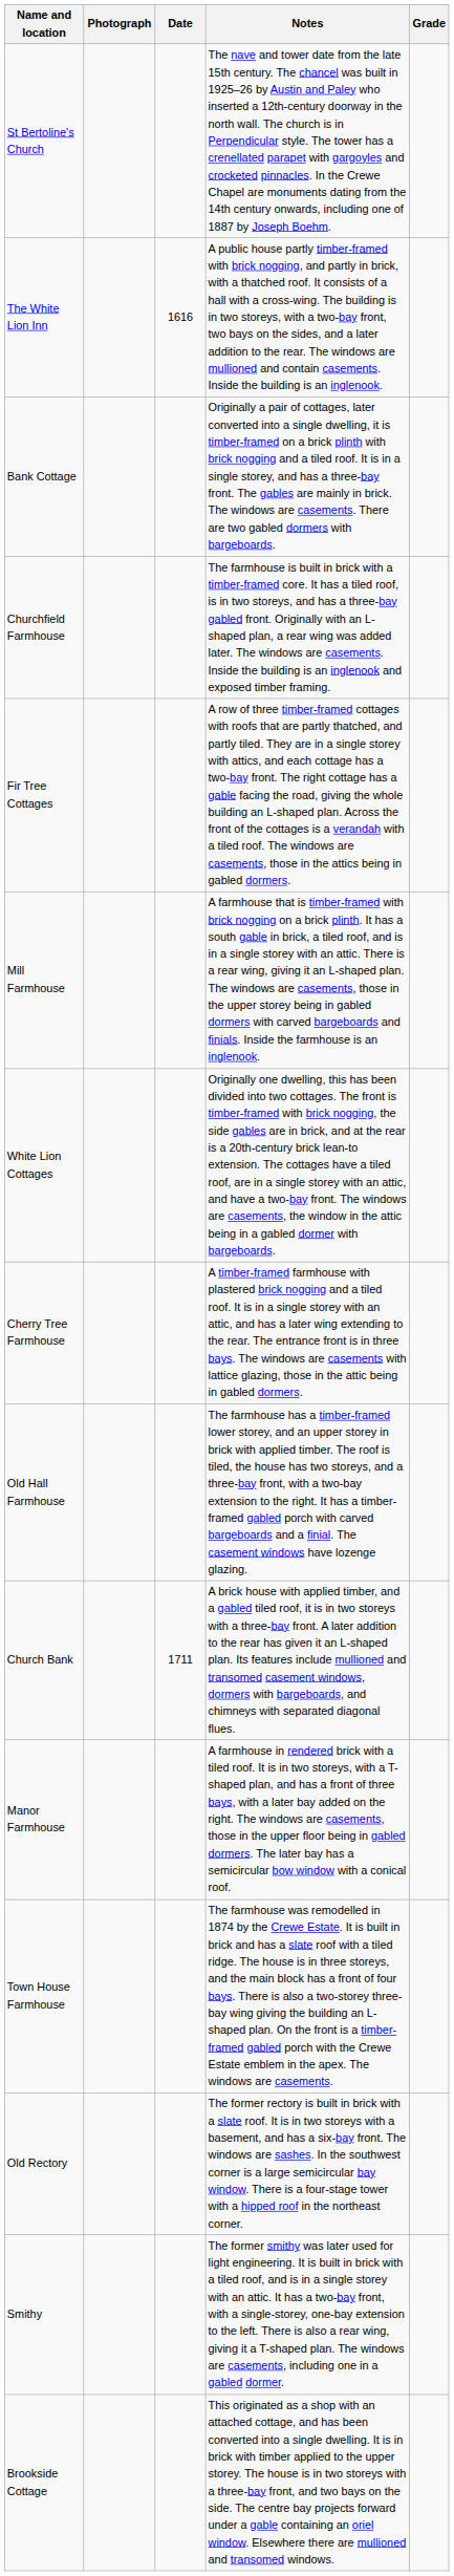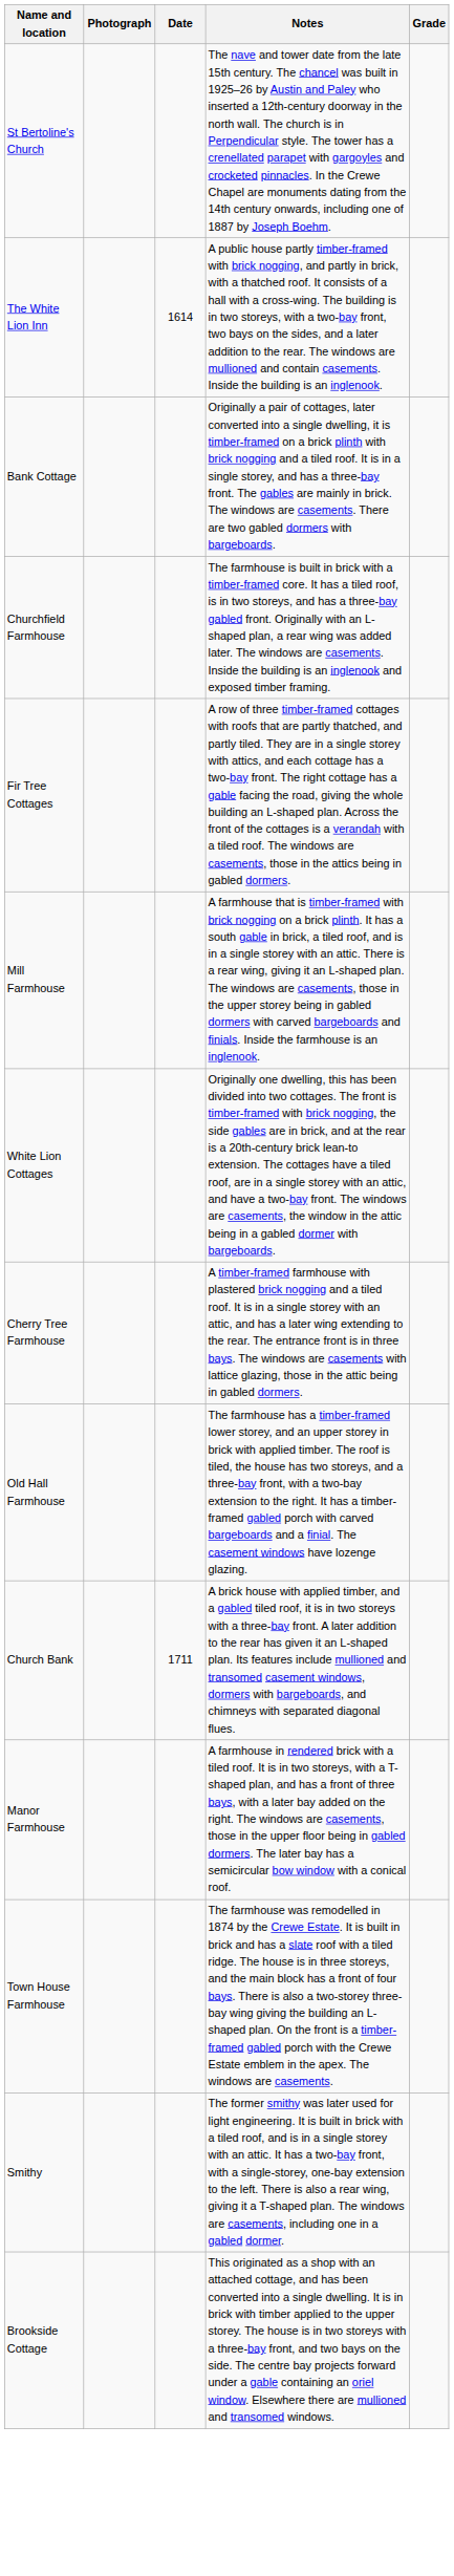 <table class="wikitable sortable plainrowheaders" style="width:100%;border:0px;text-align:left;line-height:150%;">
 <tr>
 <th scope="col" style="width:150px">Name and location</th>
 <th scope="col" style="width:100px" class="unsortable">Photograph</th>
 <th scope="col" style="width:120px">Date</th>
 <th scope="col" style="width:650px" class="unsortable">Notes</th>
 <th scope="col" style="width:50px">Grade</th>
 </tr>
 <tr>
 <td><a href='#'>St Bertoline's Church</a><br><small></small></td>
 <td></td>
 <td align="center"></td>
 <td>The <a href='#'>nave</a> and tower date from the late 15th century. The <a href='#'>chancel</a> was built in 1925–26 by <a href='#'>Austin and Paley</a> who inserted a 12th-century doorway in the north wall. The church is in <a href='#'>Perpendicular</a> style. The tower has a <a href='#'>crenellated</a> <a href='#'>parapet</a> with <a href='#'>gargoyles</a> and <a href='#'>crocketed</a> <a href='#'>pinnacles</a>. In the Crewe Chapel are monuments dating from the 14th century onwards, including one of 1887 by <a href='#'>Joseph Boehm</a>.</td>
 <td align="center" ></td>
 </tr>
 <tr>
 <td><a href='#'>The White Lion Inn</a><br><small></small></td>
 <td></td>
-<td align="center">1616</td>
+<td align="center">1614</td>
 <td>A public house partly <a href='#'>timber-framed</a> with <a href='#'>brick nogging</a>, and partly in brick, with a thatched roof. It consists of a hall with a cross-wing. The building is in two storeys, with a two-<a href='#'>bay</a> front, two bays on the sides, and a later addition to the rear. The windows are <a href='#'>mullioned</a> and contain <a href='#'>casements</a>. Inside the building is an <a href='#'>inglenook</a>.</td>
 <td align="center" ></td>
 </tr>
 <tr>
 <td>Bank Cottage<br><small></small></td>
 <td></td>
 <td align="center"></td>
 <td>Originally a pair of cottages, later converted into a single dwelling, it is <a href='#'>timber-framed</a> on a brick <a href='#'>plinth</a> with <a href='#'>brick nogging</a> and a tiled roof. It is in a single storey, and has a three-<a href='#'>bay</a> front. The <a href='#'>gables</a> are mainly in brick. The windows are <a href='#'>casements</a>. There are two gabled <a href='#'>dormers</a> with <a href='#'>bargeboards</a>.</td>
 <td align="center" ></td>
 </tr>
 <tr>
 <td>Churchfield Farmhouse<br><small></small></td>
 <td></td>
 <td align="center"></td>
 <td>The farmhouse is built in brick with a <a href='#'>timber-framed</a> core. It has a tiled roof, is in two storeys, and has a three-<a href='#'>bay</a> <a href='#'>gabled</a> front. Originally with an L-shaped plan, a rear wing was added later. The windows are <a href='#'>casements</a>. Inside the building is an <a href='#'>inglenook</a> and exposed timber framing.</td>
 <td align="center" ></td>
 </tr>
 <tr>
 <td>Fir Tree Cottages<br><small></small></td>
 <td></td>
 <td align="center"></td>
 <td>A row of three <a href='#'>timber-framed</a> cottages with roofs that are partly thatched, and partly tiled. They are in a single storey with attics, and each cottage has a two-<a href='#'>bay</a> front. The right cottage has a <a href='#'>gable</a> facing the road, giving the whole building an L-shaped plan. Across the front of the cottages is a <a href='#'>verandah</a> with a tiled roof. The windows are <a href='#'>casements</a>, those in the attics being in gabled <a href='#'>dormers</a>.</td>
 <td align="center" ></td>
 </tr>
 <tr>
 <td>Mill Farmhouse<br><small></small></td>
 <td></td>
 <td align="center"></td>
 <td>A farmhouse that is <a href='#'>timber-framed</a> with <a href='#'>brick nogging</a> on a brick <a href='#'>plinth</a>. It has a south <a href='#'>gable</a> in brick, a tiled roof, and is in a single storey with an attic. There is a rear wing, giving it an L-shaped plan. The windows are <a href='#'>casements</a>, those in the upper storey being in gabled <a href='#'>dormers</a> with carved <a href='#'>bargeboards</a> and <a href='#'>finials</a>. Inside the farmhouse is an <a href='#'>inglenook</a>.</td>
 <td align="center" ></td>
 </tr>
 <tr>
 <td>White Lion Cottages<br><small></small></td>
 <td></td>
 <td align="center"></td>
 <td>Originally one dwelling, this has been divided into two cottages. The front is <a href='#'>timber-framed</a> with <a href='#'>brick nogging</a>, the side <a href='#'>gables</a> are in brick, and at the rear is a 20th-century brick lean-to extension. The cottages have a tiled roof, are in a single storey with an attic, and have a two-<a href='#'>bay</a> front.  The windows are <a href='#'>casements</a>, the window in the attic being in a gabled <a href='#'>dormer</a> with <a href='#'>bargeboards</a>.</td>
 <td align="center" ></td>
 </tr>
 <tr>
 <td>Cherry Tree Farmhouse<br><small></small></td>
 <td></td>
 <td align="center"></td>
 <td>A <a href='#'>timber-framed</a> farmhouse with plastered <a href='#'>brick nogging</a> and a tiled roof. It is in a single storey with an attic, and has a later wing extending to the rear. The entrance front is in three <a href='#'>bays</a>. The windows are <a href='#'>casements</a> with lattice glazing, those in the attic being in gabled <a href='#'>dormers</a>.</td>
 <td align="center" ></td>
 </tr>
 <tr>
 <td>Old Hall Farmhouse<br><small></small></td>
 <td></td>
 <td align="center"></td>
 <td>The farmhouse has a <a href='#'>timber-framed</a> lower storey, and an upper storey in brick with applied timber. The roof is tiled, the house has two storeys, and a three-<a href='#'>bay</a> front, with a two-bay extension to the right. It has a timber-framed <a href='#'>gabled</a> porch with carved <a href='#'>bargeboards</a> and a <a href='#'>finial</a>. The <a href='#'>casement windows</a> have lozenge glazing.</td>
 <td align="center" ></td>
 </tr>
 <tr>
 <td>Church Bank<br><small></small></td>
 <td></td>
 <td align="center">1711</td>
 <td>A brick house with applied timber, and a <a href='#'>gabled</a> tiled roof, it is in two storeys with a three-<a href='#'>bay</a> front. A later addition to the rear has given it an L-shaped plan. Its features include <a href='#'>mullioned</a> and <a href='#'>transomed</a> <a href='#'>casement windows</a>, <a href='#'>dormers</a> with <a href='#'>bargeboards</a>, and chimneys with separated diagonal flues.</td>
 <td align="center" ></td>
 </tr>
 <tr>
 <td>Manor Farmhouse<br><small></small></td>
 <td></td>
 <td align="center"></td>
 <td>A farmhouse in <a href='#'>rendered</a> brick with a tiled roof. It is in two storeys, with a T-shaped plan, and has a front of three <a href='#'>bays</a>, with a later bay added on the right. The windows are <a href='#'>casements</a>, those in the upper floor being in <a href='#'>gabled</a> <a href='#'>dormers</a>. The later bay has a semicircular <a href='#'>bow window</a> with a conical roof.</td>
 <td align="center" ></td>
 </tr>
 <tr>
 <td>Town House Farmhouse<br><small></small></td>
 <td></td>
 <td align="center"></td>
 <td>The farmhouse was remodelled in 1874 by the <a href='#'>Crewe Estate</a>. It is built in brick and has a <a href='#'>slate</a> roof with a tiled ridge. The house is in three storeys, and the main block has a front of four <a href='#'>bays</a>. There is also a two-storey three-bay wing giving the building an L-shaped plan. On the front is a <a href='#'>timber-framed</a> <a href='#'>gabled</a> porch with the Crewe Estate emblem in the apex. The windows are <a href='#'>casements</a>.</td>
 <td align="center" ></td>
 </tr>
 <tr>
-<td>Old Rectory<br><small></small></td>
-<td></td>
-<td align="center"></td>
-<td>The former rectory is built in brick with a <a href='#'>slate</a> roof. It is in two storeys with a basement, and has a six-<a href='#'>bay</a> front. The windows are <a href='#'>sashes</a>. In the southwest corner is a large semicircular <a href='#'>bay window</a>. There is a four-stage tower with a <a href='#'>hipped roof</a> in the northeast corner.</td>
-<td align="center" ></td>
-</tr>
-<tr>
 <td>Smithy<br><small></small></td>
 <td></td>
 <td align="center"></td>
 <td>The former <a href='#'>smithy</a> was later used for light engineering. It is built in brick with a tiled roof, and is in a single storey with an attic. It has a two-<a href='#'>bay</a> front, with a single-storey, one-bay extension to the left. There is also a rear wing, giving it a T-shaped plan. The windows are <a href='#'>casements</a>, including one in a <a href='#'>gabled</a> <a href='#'>dormer</a>.</td>
 <td align="center" ></td>
 </tr>
 <tr>
 <td>Brookside Cottage<br><small></small></td>
 <td></td>
 <td align="center"></td>
 <td>This originated as a shop with an attached cottage, and has been converted into a single dwelling. It is in brick with timber applied to the upper storey. The house is in two storeys with a three-<a href='#'>bay</a> front, and two bays on the side. The centre bay projects forward under a <a href='#'>gable</a> containing an <a href='#'>oriel window</a>. Elsewhere there are <a href='#'>mullioned</a> and <a href='#'>transomed</a> windows.</td>
 <td align="center" ></td>
 </tr>
 <tr>
 </tr>
 </table>
